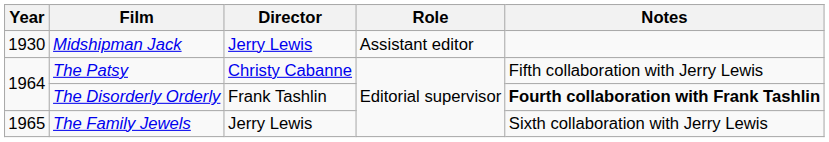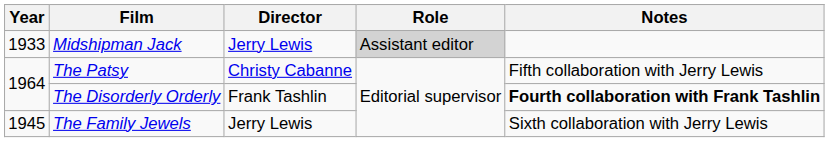 <table class="wikitable">
 <tr>
 <th>Year</th>
 <th>Film</th>
 <th>Director</th>
 <th>Role</th>
 <th>Notes</th>
 </tr>
 <tr>
-<td>1930</td>
+<td>1933</td>
 <td><em><a href='#'>Midshipman Jack</a></em></td>
 <td><a href='#'>Jerry Lewis</a></td>
-<td>Assistant editor</td>
+<td style="background: lightgrey;">Assistant editor</td>
 <td><small></small></td>
 </tr>
 <tr>
 <td rowspan=2>1964</td>
 <td><em><a href='#'>The Patsy</a></em></td>
 <td><a href='#'>Christy Cabanne</a></td>
 <td rowspan=3>Editorial supervisor</td>
 <td>Fifth collaboration with Jerry Lewis</td>
 </tr>
 <tr>
 <td><em><a href='#'>The Disorderly Orderly</a></em></td>
 <td>Frank Tashlin</td>
 <td><strong>Fourth collaboration with Frank Tashlin</strong></td>
 </tr>
 <tr>
-<td>1965</td>
+<td>1945</td>
 <td><em><a href='#'>The Family Jewels</a></em></td>
 <td>Jerry Lewis</td>
 <td>Sixth collaboration with Jerry Lewis</td>
 </tr>
 </table>
